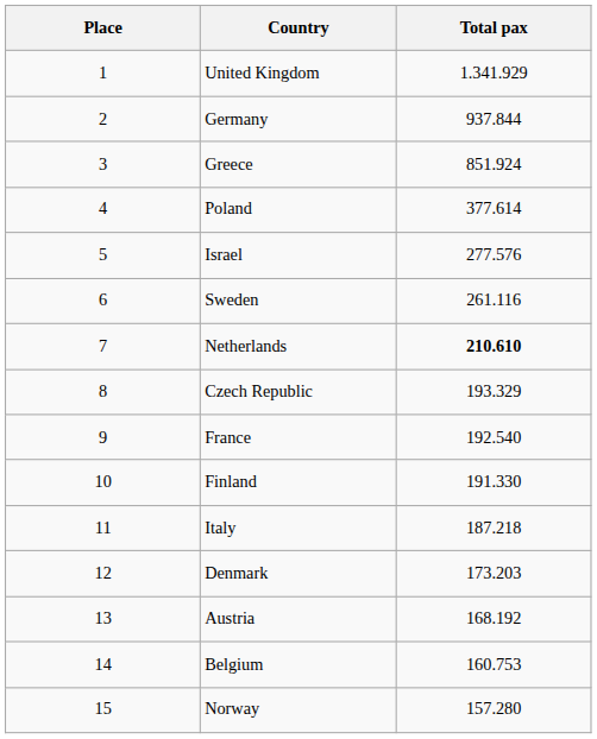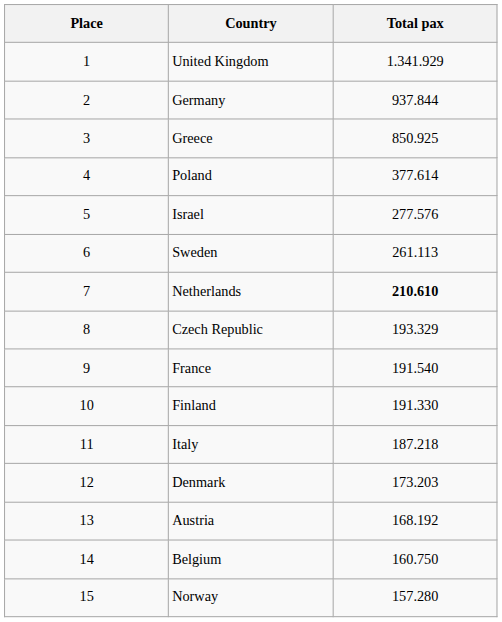 <table class="wikitable"  style="font-size:85%; width:align=;">
 <tr>
 <th style="text-align:center; width:150px; height:30px;">Place</th>
 <th style="text-align:center; width:150px; height:30px;">Country</th>
 <th style="text-align:center; width:150px; height:30px;">Total pax</th>
 </tr>
 <tr>
 <td style="text-align:center; width:150px; height:30px;">1</td>
 <td style="width:150px; height:30px;"> United Kingdom</td>
 <td style="text-align:center; width:150px; height:30px;">1.341.929</td>
 </tr>
 <tr>
 <td style="text-align:center; width:150px; height:30px;">2</td>
 <td style="width:150px; height:30px;"> Germany</td>
 <td style="text-align:center; width:150px; height:30px;">937.844</td>
 </tr>
 <tr>
 <td style="text-align:center; width:150px; height:30px;">3</td>
 <td style="width:150px; height:30px;"> Greece</td>
-<td style="text-align:center; width:150px; height:30px;">851.924</td>
+<td style="text-align:center; width:150px; height:30px;">850.925</td>
 </tr>
 <tr>
 <td style="text-align:center; width:150px; height:30px;">4</td>
 <td style="width:150px; height:30px;"> Poland</td>
 <td style="text-align:center; width:150px; height:30px;">377.614</td>
 </tr>
 <tr>
 <td style="text-align:center; width:150px; height:30px;">5</td>
 <td style="width:150px; height:30px;"> Israel</td>
 <td style="text-align:center; width:150px; height:30px;">277.576</td>
 </tr>
 <tr>
 <td style="text-align:center; width:150px; height:30px;">6</td>
 <td style="width:150px; height:30px;"> Sweden</td>
-<td style="text-align:center; width:150px; height:30px;">261.116</td>
+<td style="text-align:center; width:150px; height:30px;">261.113</td>
 </tr>
 <tr>
 <td style="text-align:center; width:150px; height:30px;">7</td>
 <td style="width:150px; height:30px;"> Netherlands</td>
 <td style="text-align:center; width:150px; height:30px;"><strong>210.610</strong></td>
 </tr>
 <tr>
 <td style="text-align:center; width:150px; height:30px;">8</td>
 <td style="width:150px; height:30px;"> Czech Republic</td>
 <td style="text-align:center; width:150px; height:30px;">193.329</td>
 </tr>
 <tr>
 <td style="text-align:center; width:150px; height:30px;">9</td>
 <td style="width:150px; height:30px;"> France</td>
-<td style="text-align:center; width:150px; height:30px;">192.540</td>
+<td style="text-align:center; width:150px; height:30px;">191.540</td>
 </tr>
 <tr>
 <td style="text-align:center; width:150px; height:30px;">10</td>
 <td style="width:150px; height:30px;"> Finland</td>
 <td style="text-align:center; width:150px; height:30px;">191.330</td>
 </tr>
 <tr>
 <td style="text-align:center; width:150px; height:30px;">11</td>
 <td style="width:150px; height:30px;"> Italy</td>
 <td style="text-align:center; width:150px; height:30px;">187.218</td>
 </tr>
 <tr>
 <td style="text-align:center; width:150px; height:30px;">12</td>
 <td style="width:150px; height:30px;"> Denmark</td>
 <td style="text-align:center; width:150px; height:30px;">173.203</td>
 </tr>
 <tr>
 <td style="text-align:center; width:150px; height:30px;">13</td>
 <td style="width:150px; height:30px;"> Austria</td>
 <td style="text-align:center; width:150px; height:30px;">168.192</td>
 </tr>
 <tr>
 <td style="text-align:center; width:150px; height:30px;">14</td>
 <td style="width:150px; height:30px;"> Belgium</td>
-<td style="text-align:center; width:150px; height:30px;">160.753</td>
+<td style="text-align:center; width:150px; height:30px;">160.750</td>
 </tr>
 <tr>
 <td style="text-align:center; width:150px; height:30px;">15</td>
 <td style="width:150px; height:30px;"> Norway</td>
 <td style="text-align:center; width:150px; height:30px;">157.280</td>
 </tr>
 </table>
